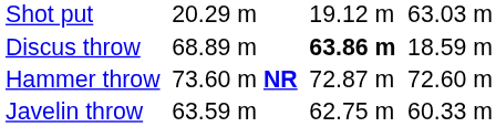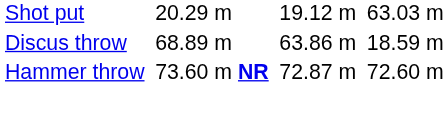 <table>
 <tr>
 </tr>
 <tr>
 <td><a href='#'>Shot put</a></td>
 <td></td>
 <td>20.29 m</td>
 <td></td>
 <td>19.12 m</td>
 <td></td>
 <td>63.03 m</td>
 </tr>
 <tr>
 <td><a href='#'>Discus throw</a></td>
 <td></td>
 <td>68.89 m</td>
 <td></td>
-<td><strong>63.86 m</strong></td>
+<td>63.86 m</td>
 <td></td>
 <td>18.59 m</td>
 </tr>
 <tr>
 <td><a href='#'>Hammer throw</a></td>
 <td></td>
 <td>73.60 m <strong><a href='#'>NR</a></strong></td>
 <td></td>
 <td>72.87 m</td>
 <td></td>
 <td>72.60 m</td>
 </tr>
 <tr>
-<td><a href='#'>Javelin throw</a></td>
-<td></td>
-<td>63.59 m</td>
-<td></td>
-<td>62.75 m</td>
-<td></td>
-<td>60.33 m</td>
-</tr>
-<tr>
 <th colspan=7></th>
 </tr>
 </table>
